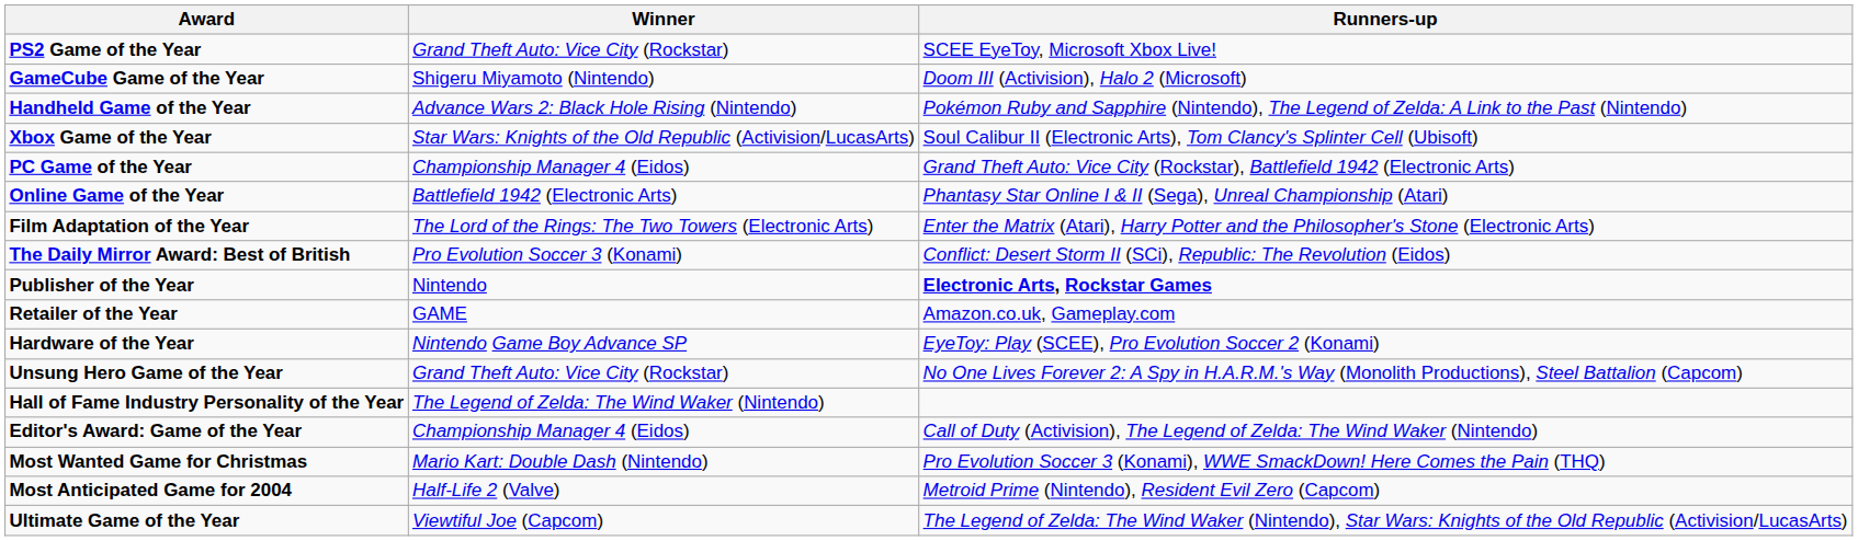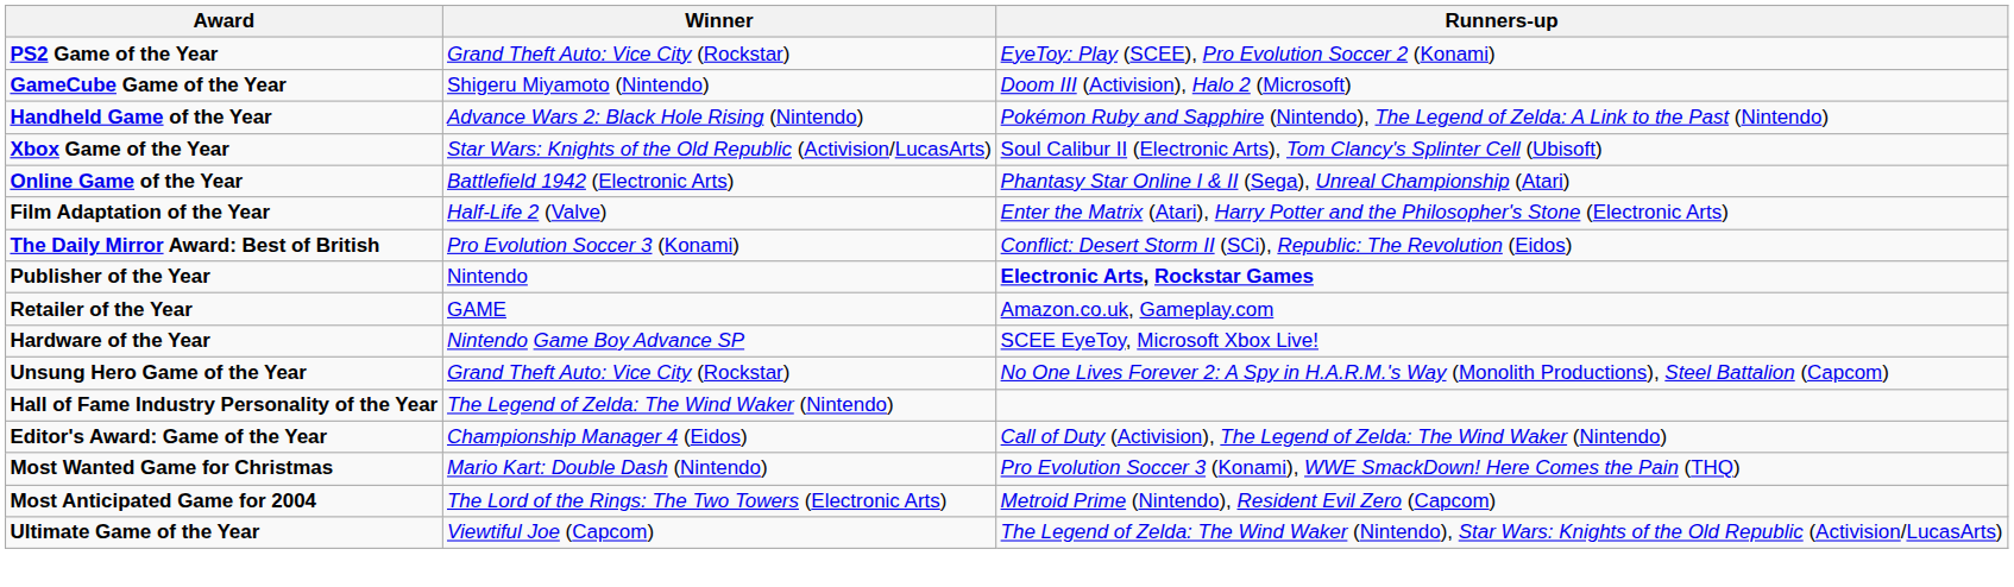 <table class="wikitable">
 <tr>
 <th><strong>Award</strong></th>
 <th><strong>Winner</strong></th>
 <th><strong>Runners-up</strong></th>
 </tr>
 <tr>
 <td><strong><a href='#'>PS2</a> Game of the Year</strong></td>
 <td><em><a href='#'>Grand Theft Auto: Vice City</a></em> (<a href='#'>Rockstar</a>)</td>
-<td><a href='#'>SCEE EyeToy</a>, <a href='#'>Microsoft Xbox Live!</a></td>
+<td><em><a href='#'>EyeToy: Play</a></em> (<a href='#'>SCEE</a>), <em><a href='#'>Pro Evolution Soccer 2</a></em> (<a href='#'>Konami</a>)</td>
 </tr>
 <tr>
 <td><strong><a href='#'>GameCube</a> Game of the Year</strong></td>
 <td><a href='#'>Shigeru Miyamoto</a> (<a href='#'>Nintendo</a>)</td>
 <td><em><a href='#'>Doom III</a></em> (<a href='#'>Activision</a>), <em><a href='#'>Halo 2</a></em> (<a href='#'>Microsoft</a>)</td>
 </tr>
 <tr>
 <td><strong><a href='#'>Handheld Game</a> of the Year</strong></td>
 <td><em><a href='#'>Advance Wars 2: Black Hole Rising</a></em> (<a href='#'>Nintendo</a>)</td>
 <td><em><a href='#'>Pokémon Ruby and Sapphire</a></em> (<a href='#'>Nintendo</a>), <em><a href='#'>The Legend of Zelda: A Link to the Past</a></em> (<a href='#'>Nintendo</a>)</td>
 </tr>
 <tr>
 <td><strong><a href='#'>Xbox</a> Game of the Year</strong></td>
 <td><em><a href='#'>Star Wars: Knights of the Old Republic</a></em> (<a href='#'>Activision</a>/<a href='#'>LucasArts</a>)</td>
 <td><a href='#'>Soul Calibur II</a> (<a href='#'>Electronic Arts</a>), <em><a href='#'>Tom Clancy's Splinter Cell</a></em> (<a href='#'>Ubisoft</a>)</td>
 </tr>
 <tr>
-<td><strong><a href='#'>PC Game</a> of the Year</strong></td>
-<td><em><a href='#'>Championship Manager 4</a></em> (<a href='#'>Eidos</a>)</td>
-<td><em><a href='#'>Grand Theft Auto: Vice City</a></em> (<a href='#'>Rockstar</a>), <em><a href='#'>Battlefield 1942</a></em> (<a href='#'>Electronic Arts</a>)</td>
-</tr>
-<tr>
 <td><strong><a href='#'>Online Game</a> of the Year</strong></td>
 <td><em><a href='#'>Battlefield 1942</a></em> (<a href='#'>Electronic Arts</a>)</td>
 <td><em><a href='#'>Phantasy Star Online I & II</a></em> (<a href='#'>Sega</a>), <em><a href='#'>Unreal Championship</a></em> (<a href='#'>Atari</a>)</td>
 </tr>
 <tr>
 <td><strong>Film Adaptation of the Year</strong></td>
-<td><em><a href='#'>The Lord of the Rings: The Two Towers</a></em> (<a href='#'>Electronic Arts</a>)</td>
+<td><em><a href='#'>Half-Life 2</a></em> (<a href='#'>Valve</a>)</td>
 <td><em><a href='#'>Enter the Matrix</a></em> (<a href='#'>Atari</a>), <em><a href='#'>Harry Potter and the Philosopher's Stone</a></em> (<a href='#'>Electronic Arts</a>)</td>
 </tr>
 <tr>
 <td><strong><a href='#'>The Daily Mirror</a> Award: Best of British</strong></td>
 <td><em><a href='#'>Pro Evolution Soccer 3</a></em> (<a href='#'>Konami</a>)</td>
 <td><em><a href='#'>Conflict: Desert Storm II</a></em> (<a href='#'>SCi</a>), <em><a href='#'>Republic: The Revolution</a></em> (<a href='#'>Eidos</a>)</td>
 </tr>
 <tr>
 <td><strong>Publisher of the Year</strong></td>
 <td><a href='#'>Nintendo</a></td>
 <td><strong><a href='#'>Electronic Arts</a>, <a href='#'>Rockstar Games</a></strong></td>
 </tr>
 <tr>
 <td><strong>Retailer of the Year</strong></td>
 <td><a href='#'>GAME</a></td>
 <td><a href='#'>Amazon.co.uk</a>, <a href='#'>Gameplay.com</a></td>
 </tr>
 <tr>
 <td><strong>Hardware of the Year</strong></td>
 <td><em><a href='#'>Nintendo</a> <a href='#'>Game Boy Advance SP</a></em></td>
-<td><em><a href='#'>EyeToy: Play</a></em> (<a href='#'>SCEE</a>), <em><a href='#'>Pro Evolution Soccer 2</a></em> (<a href='#'>Konami</a>)</td>
+<td><a href='#'>SCEE EyeToy</a>, <a href='#'>Microsoft Xbox Live!</a></td>
 </tr>
 <tr>
 <td><strong>Unsung Hero Game of the Year</strong></td>
 <td><em><a href='#'>Grand Theft Auto: Vice City</a></em> (<a href='#'>Rockstar</a>)</td>
 <td><em><a href='#'>No One Lives Forever 2: A Spy in H.A.R.M.'s Way</a></em> (<a href='#'>Monolith Productions</a>), <em><a href='#'>Steel Battalion</a></em> (<a href='#'>Capcom</a>)</td>
 </tr>
 <tr>
 <td><strong>Hall of Fame Industry Personality of the Year</strong></td>
 <td><em><a href='#'>The Legend of Zelda: The Wind Waker</a></em> (<a href='#'>Nintendo</a>)</td>
 <td></td>
 </tr>
 <tr>
 <td><strong>Editor's Award: Game of the Year</strong></td>
 <td><em><a href='#'>Championship Manager 4</a></em> (<a href='#'>Eidos</a>)</td>
 <td><em><a href='#'>Call of Duty</a></em> (<a href='#'>Activision</a>), <em><a href='#'>The Legend of Zelda: The Wind Waker</a></em> (<a href='#'>Nintendo</a>)</td>
 </tr>
 <tr>
 <td><strong>Most Wanted Game for Christmas</strong></td>
 <td><em><a href='#'>Mario Kart: Double Dash</a></em> (<a href='#'>Nintendo</a>)</td>
 <td><em><a href='#'>Pro Evolution Soccer 3</a></em> (<a href='#'>Konami</a>), <em><a href='#'>WWE SmackDown! Here Comes the Pain</a></em> (<a href='#'>THQ</a>)</td>
 </tr>
 <tr>
 <td><strong>Most Anticipated Game for 2004</strong></td>
-<td><em><a href='#'>Half-Life 2</a></em> (<a href='#'>Valve</a>)</td>
+<td><em><a href='#'>The Lord of the Rings: The Two Towers</a></em> (<a href='#'>Electronic Arts</a>)</td>
 <td><em><a href='#'>Metroid Prime</a></em> (<a href='#'>Nintendo</a>), <em><a href='#'>Resident Evil Zero</a></em> (<a href='#'>Capcom</a>)</td>
 </tr>
 <tr>
 <td><strong>Ultimate Game of the Year</strong></td>
 <td><em><a href='#'>Viewtiful Joe</a></em> (<a href='#'>Capcom</a>)</td>
 <td><em><a href='#'>The Legend of Zelda: The Wind Waker</a></em> (<a href='#'>Nintendo</a>), <em><a href='#'>Star Wars: Knights of the Old Republic</a></em> (<a href='#'>Activision</a>/<a href='#'>LucasArts</a>)</td>
 </tr>
 </table>
